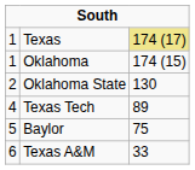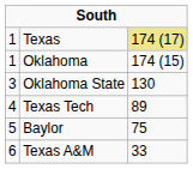 <table class="wikitable">
 <tr>
 <td colspan=3 align=center><strong>South</strong></td>
 </tr>
 <tr>
 <td>1</td>
 <td>Texas</td>
 <td style="background: khaki;">174 (17)</td>
 </tr>
 <tr>
 <td>1</td>
 <td>Oklahoma</td>
 <td>174 (15)</td>
 </tr>
 <tr>
-<td>2</td>
+<td>3</td>
 <td>Oklahoma State</td>
 <td>130</td>
 </tr>
 <tr>
 <td>4</td>
 <td>Texas Tech</td>
 <td>89</td>
 </tr>
 <tr>
 <td>5</td>
 <td>Baylor</td>
 <td>75</td>
 </tr>
 <tr>
 <td>6</td>
 <td>Texas A&M</td>
 <td>33</td>
 </tr>
 </table>
